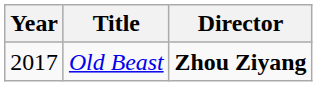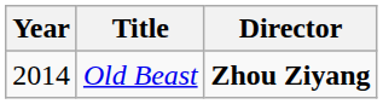 <table class="wikitable sortable">
 <tr>
 <th>Year</th>
 <th>Title</th>
 <th>Director</th>
 </tr>
 <tr>
-<td>2017</td>
+<td>2014</td>
 <td><em><a href='#'>Old Beast</a></em></td>
 <td><strong>Zhou Ziyang</strong></td>
 </tr>
 </table>
